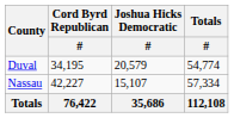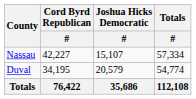 <table class="wikitable">
 <tr>
 <th rowspan="2">County</th>
 <th>Cord Byrd<br>Republican</th>
 <th>Joshua Hicks<br>Democratic</th>
 <th>Totals</th>
 </tr>
 <tr>
 <th>#</th>
 <th>#</th>
 <th>#</th>
 </tr>
 <tr>
+<td><a href='#'>Nassau</a></td>
+<td>42,227</td>
+<td>15,107</td>
+<td>57,334</td>
+</tr>
+<tr>
 <td><a href='#'>Duval</a></td>
 <td>34,195</td>
 <td>20,579</td>
 <td>54,774</td>
-</tr>
-<tr>
-<td><a href='#'>Nassau</a></td>
-<td>42,227</td>
-<td>15,107</td>
-<td>57,334</td>
 </tr>
 <tr>
 <th>Totals</th>
 <th>76,422</th>
 <th>35,686</th>
 <th>112,108</th>
 </tr>
 </table>
